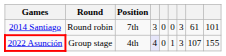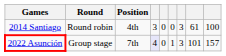 <table class="wikitable" style="text-align:center; font-size:90%;">
 <tr>
 <th>Games</th>
 <th>Round</th>
 <th>Position</th>
 <th></th>
 <th></th>
 <th></th>
 <th></th>
 <th></th>
 <th></th>
 </tr>
 <tr>
 <td> <a href='#'>2014 Santiago</a></td>
 <td>Round robin</td>
-<td>7th</td>
+<td>4th</td>
 <td>3</td>
 <td>0</td>
 <td>0</td>
 <td>3</td>
 <td>61</td>
-<td>101</td>
+<td>100</td>
 </tr>
 <tr>
 <td style="border: 3px solid red"> <a href='#'>2022 Asunción</a></td>
 <td>Group stage</td>
-<td>4th</td>
+<td>7th</td>
 <td style="background: lavender;">4</td>
 <td>0</td>
 <td>1</td>
 <td>3</td>
-<td>107</td>
-<td>155</td>
+<td>101</td>
+<td>157</td>
 </tr>
 </table>
